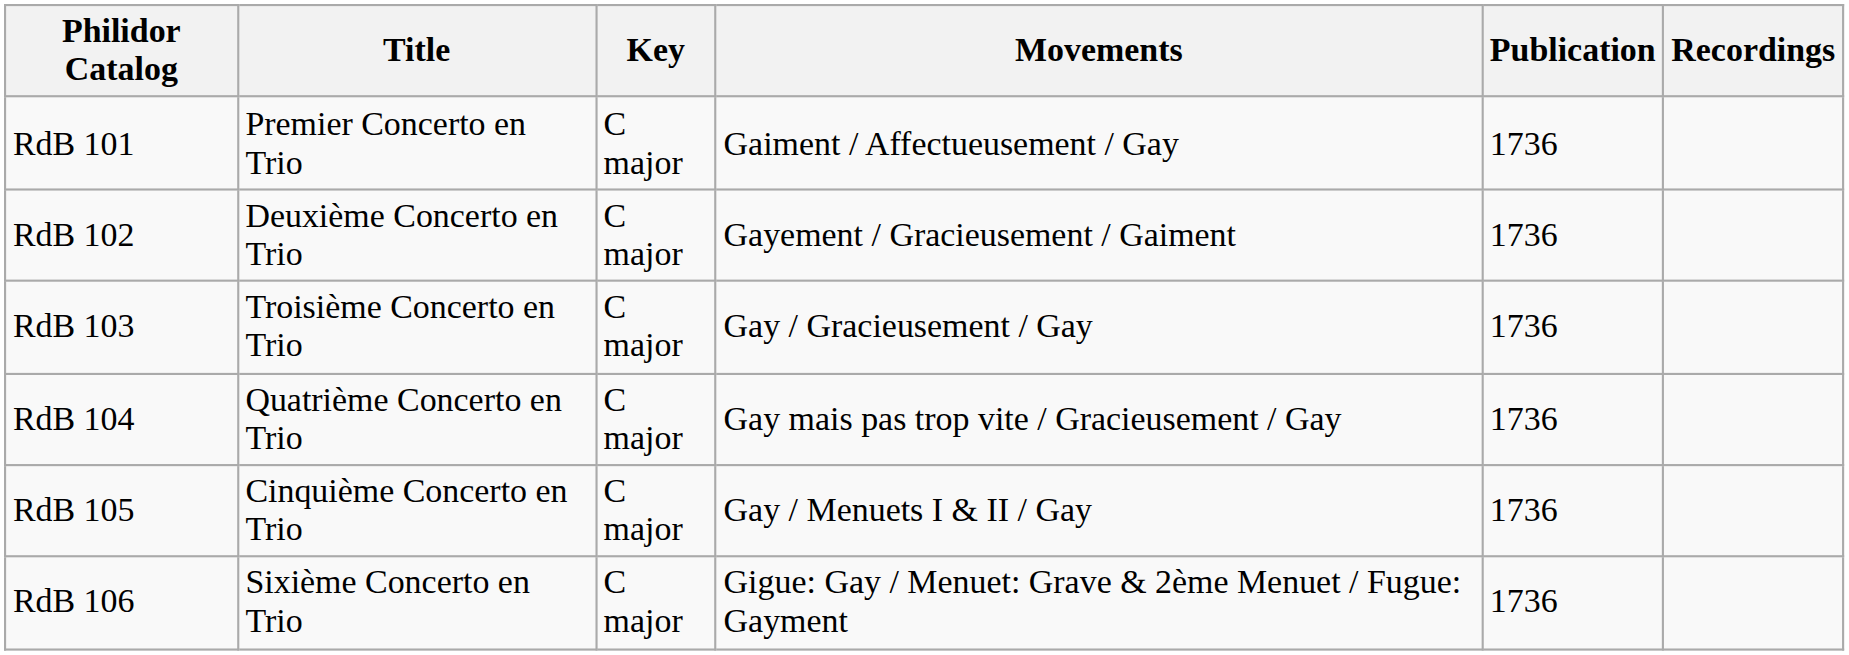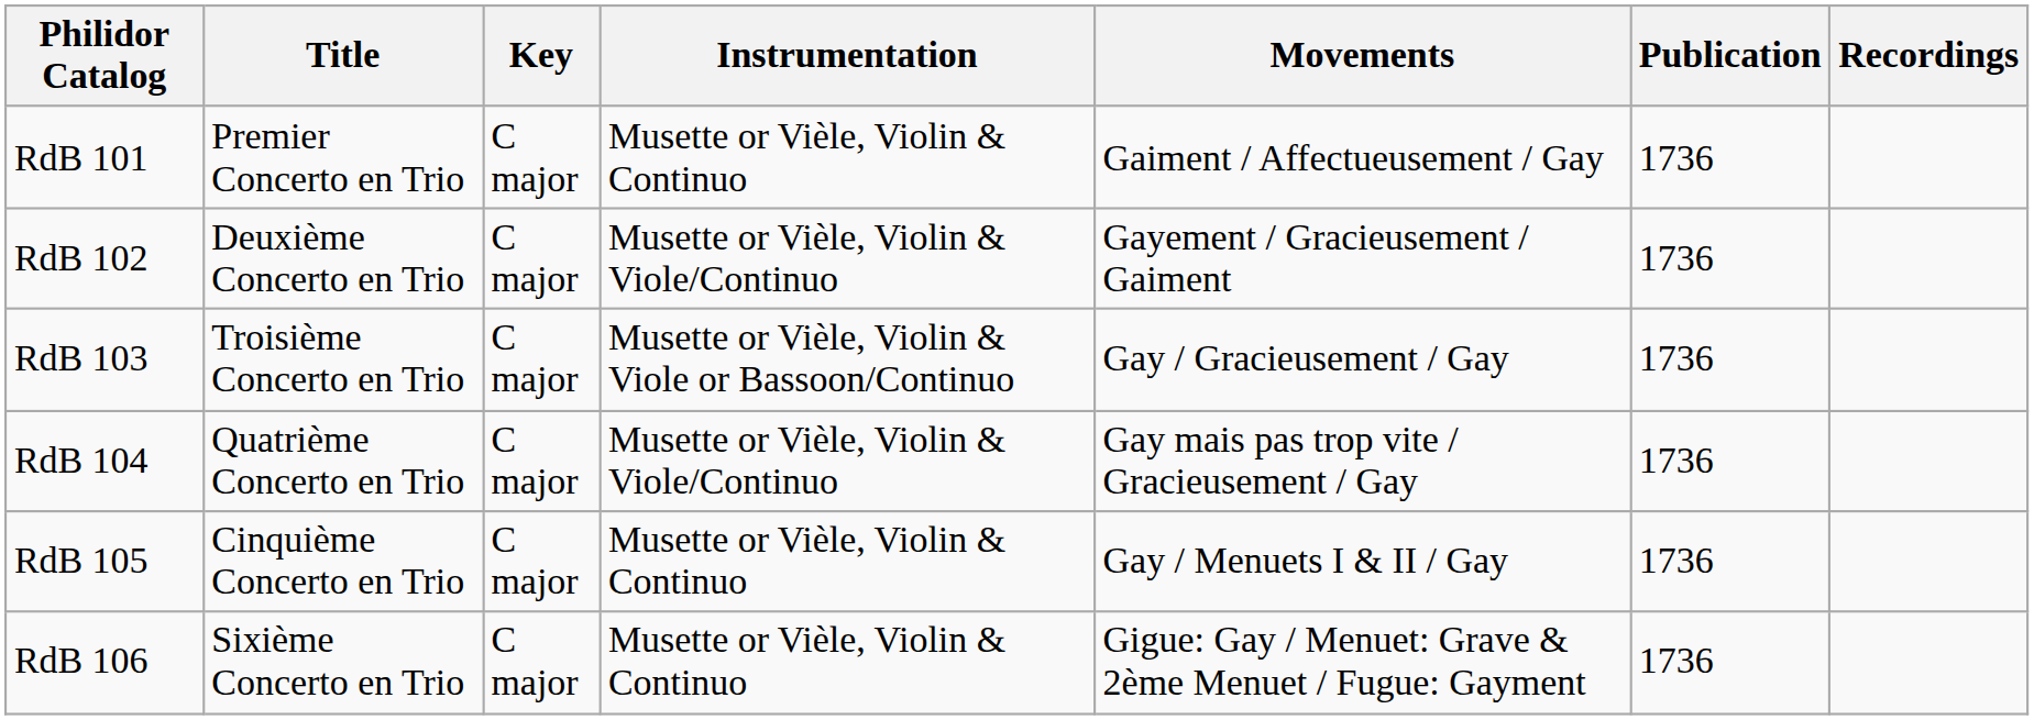 <table class="wikitable">
 <tr>
 <th>Philidor Catalog</th>
 <th>Title</th>
 <th>Key</th>
+<th>Instrumentation</th>
 <th>Movements</th>
 <th>Publication</th>
 <th>Recordings</th>
 </tr>
 <tr>
 <td>RdB 101</td>
 <td>Premier Concerto en Trio</td>
 <td>C major</td>
+<td>Musette or Vièle, Violin & Continuo</td>
 <td>Gaiment / Affectueusement / Gay</td>
 <td>1736</td>
 <td></td>
 </tr>
 <tr>
 <td>RdB 102</td>
 <td>Deuxième Concerto en Trio</td>
 <td>C major</td>
+<td>Musette or Vièle, Violin & Viole/Continuo</td>
 <td>Gayement / Gracieusement / Gaiment</td>
 <td>1736</td>
 <td></td>
 </tr>
 <tr>
 <td>RdB 103</td>
 <td>Troisième Concerto en Trio</td>
 <td>C major</td>
+<td>Musette or Vièle, Violin & Viole or Bassoon/Continuo</td>
 <td>Gay / Gracieusement / Gay</td>
 <td>1736</td>
 <td></td>
 </tr>
 <tr>
 <td>RdB 104</td>
 <td>Quatrième Concerto en Trio</td>
 <td>C major</td>
+<td>Musette or Vièle, Violin & Viole/Continuo</td>
 <td>Gay mais pas trop vite / Gracieusement / Gay</td>
 <td>1736</td>
 <td></td>
 </tr>
 <tr>
 <td>RdB 105</td>
 <td>Cinquième Concerto en Trio</td>
 <td>C major</td>
+<td>Musette or Vièle, Violin & Continuo</td>
 <td>Gay / Menuets I & II / Gay</td>
 <td>1736</td>
 <td></td>
 </tr>
 <tr>
 <td>RdB 106</td>
 <td>Sixième Concerto en Trio</td>
 <td>C major</td>
+<td>Musette or Vièle, Violin & Continuo</td>
 <td>Gigue: Gay / Menuet: Grave & 2ème Menuet / Fugue: Gayment</td>
 <td>1736</td>
 <td></td>
 </tr>
 </table>
